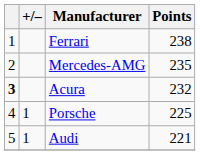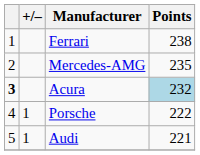 <table class="wikitable" style="font-size: 95%;">
 <tr>
 <th scope="col"></th>
 <th scope="col">+/–</th>
 <th scope="col">Manufacturer</th>
 <th scope="col">Points</th>
 </tr>
 <tr>
 <td align=center>1</td>
 <td align="left"></td>
 <td> <a href='#'>Ferrari</a></td>
 <td align=right>238</td>
 </tr>
 <tr>
 <td align=center>2</td>
 <td align="left"></td>
 <td> <a href='#'>Mercedes-AMG</a></td>
 <td align=right>235</td>
 </tr>
 <tr>
 <td align=center><strong>3</strong></td>
 <td align="left"></td>
 <td> <a href='#'>Acura</a></td>
-<td align=right>232</td>
+<td align=right style="background: lightblue;">232</td>
 </tr>
 <tr>
 <td align=center>4</td>
 <td align="left"> 1</td>
 <td> <a href='#'>Porsche</a></td>
-<td align=right>225</td>
+<td align=right>222</td>
 </tr>
 <tr>
 <td align=center>5</td>
 <td align="left"> 1</td>
 <td> <a href='#'>Audi</a></td>
 <td align=right>221</td>
 </tr>
 <tr>
 </tr>
 </table>
